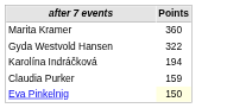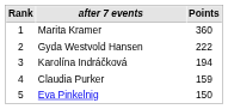 <table cellspacing="1" cellpadding="3" style="border:1px solid #AAAAAA;font-size:86%">
 <tr bgcolor="#E4E4E4">
+<th style="border-bottom:1px solid #AAAAAA" width=10>Rank</th>
 <th style="border-bottom:1px solid #AAAAAA" width=200><em>after 7 events</em></th>
 <th style="border-bottom:1px solid #AAAAAA" width=20>Points</th>
 </tr>
 <tr>
+<td align=center>1</td>
 <td> Marita Kramer</td>
 <td align=center>360</td>
 </tr>
 <tr>
+<td align=center>2</td>
 <td> Gyda Westvold Hansen</td>
-<td align=center>322</td>
+<td align=center>222</td>
 </tr>
 <tr>
+<td align=center>3</td>
 <td> Karolína Indráčková</td>
 <td align=center>194</td>
 </tr>
 <tr>
+<td align=center>4</td>
 <td> Claudia Purker</td>
 <td align=center>159</td>
 </tr>
 <tr>
+<td align=center>5</td>
 <td> <a href='#'>Eva Pinkelnig</a></td>
-<td align=center style="background: lightyellow;">150</td>
+<td align=center>150</td>
 </tr>
 </table>
